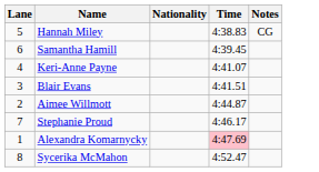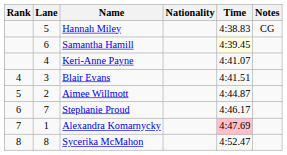 <table class="wikitable sortable" style="text-align:center">
 <tr>
+<th>Rank</th>
 <th>Lane</th>
 <th>Name</th>
 <th>Nationality</th>
 <th>Time</th>
 <th>Notes</th>
 </tr>
 <tr>
+<td></td>
 <td>5</td>
 <td align=left><a href='#'>Hannah Miley</a></td>
 <td align=left></td>
 <td>4:38.83</td>
 <td>CG</td>
 </tr>
 <tr>
+<td></td>
 <td>6</td>
 <td align=left><a href='#'>Samantha Hamill</a></td>
 <td align=left></td>
-<td>4:39.45</td>
+<td style="background: lightyellow;">4:39.45</td>
 <td></td>
 </tr>
 <tr>
+<td></td>
 <td>4</td>
 <td align=left><a href='#'>Keri-Anne Payne</a></td>
 <td align=left></td>
 <td>4:41.07</td>
 <td></td>
 </tr>
 <tr>
+<td>4</td>
 <td>3</td>
 <td align=left><a href='#'>Blair Evans</a></td>
 <td align=left></td>
 <td>4:41.51</td>
 <td></td>
 </tr>
 <tr>
+<td>5</td>
 <td>2</td>
 <td align=left><a href='#'>Aimee Willmott</a></td>
 <td align=left></td>
 <td>4:44.87</td>
 <td></td>
 </tr>
 <tr>
+<td>6</td>
 <td>7</td>
 <td align=left><a href='#'>Stephanie Proud</a></td>
 <td align=left></td>
 <td>4:46.17</td>
 <td></td>
 </tr>
 <tr>
+<td>7</td>
 <td>1</td>
 <td align=left><a href='#'>Alexandra Komarnycky</a></td>
 <td align=left></td>
 <td style="background: pink;">4:47.69</td>
 <td></td>
 </tr>
 <tr>
 <td>8</td>
+<td>8</td>
 <td align=left><a href='#'>Sycerika McMahon</a></td>
 <td align=left></td>
 <td>4:52.47</td>
 <td></td>
 </tr>
 </table>
